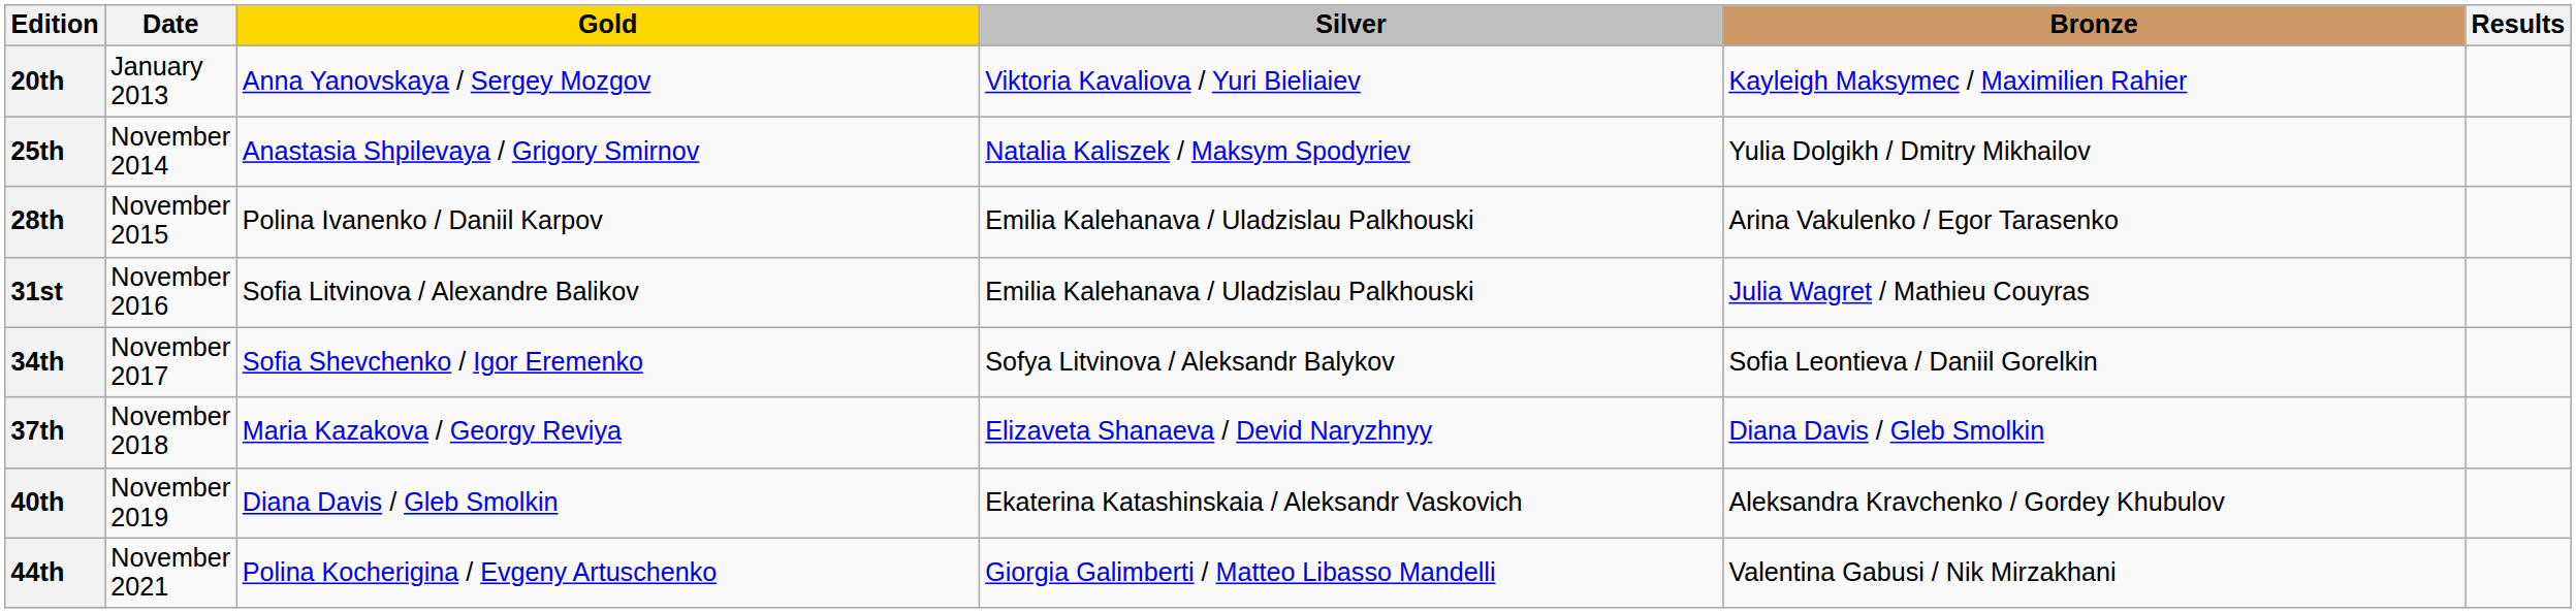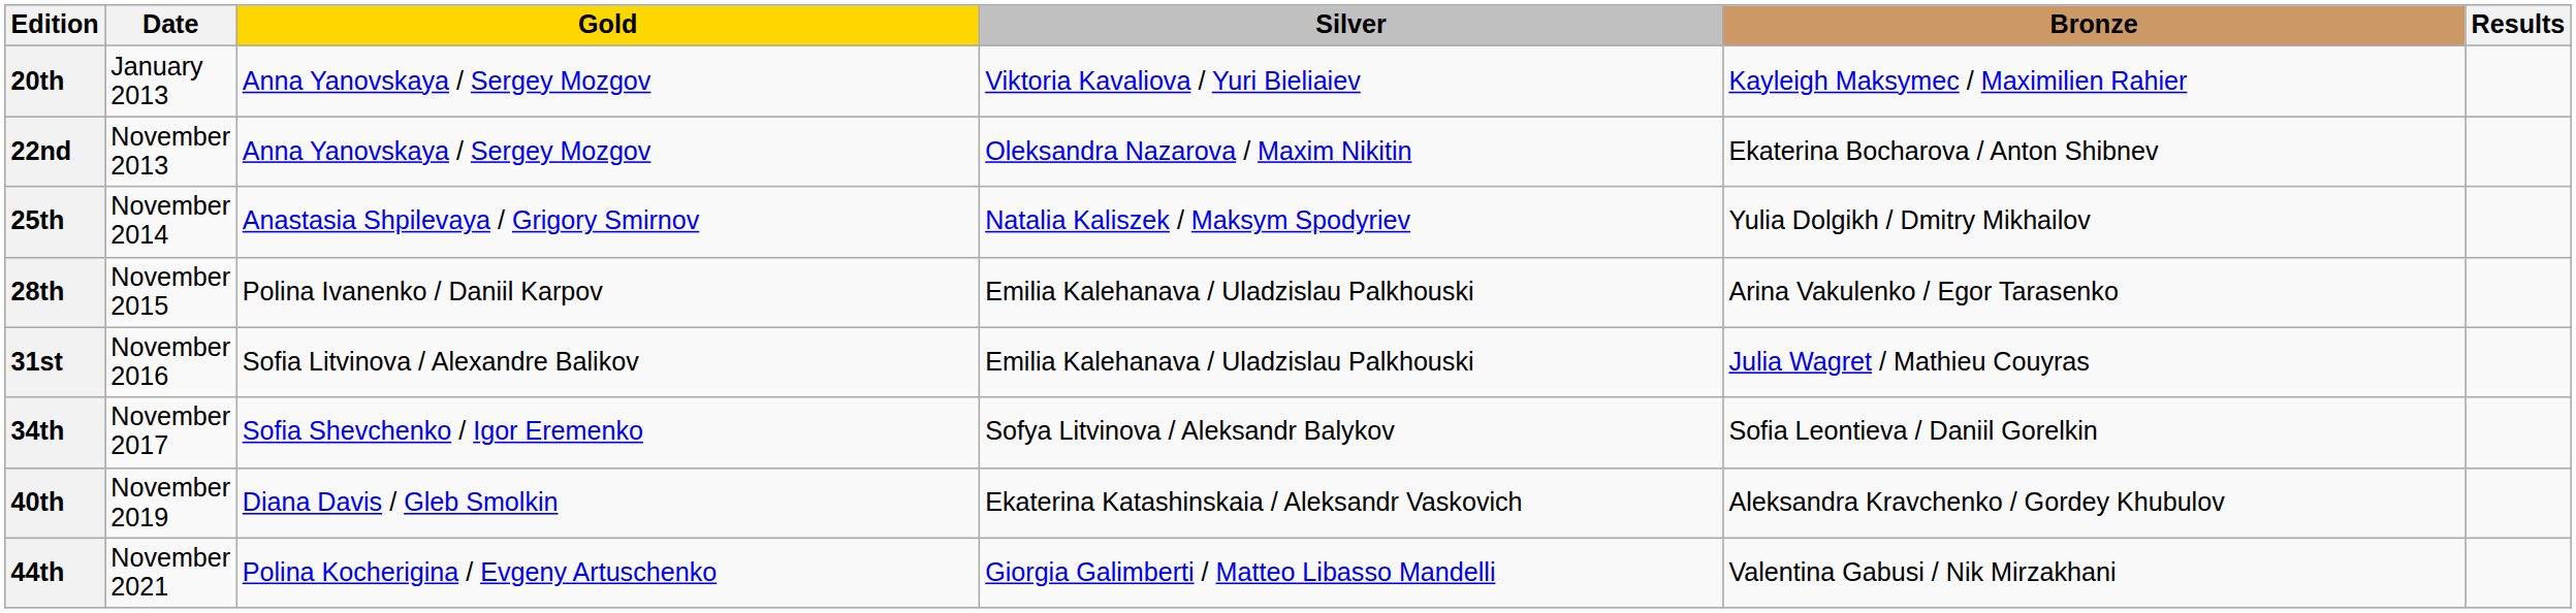 <table class="wikitable unsortable" style="text-align:left; width:100%;">
 <tr>
 <th scope="col" style="text-align:center;">Edition</th>
 <th scope="col" style="text-align:center;">Date</th>
 <td scope="col" style="text-align:center; width:30%; background:gold"><strong>Gold</strong></td>
 <td scope="col" style="text-align:center; width:30%; background:silver"><strong>Silver</strong></td>
 <td scope="col" style="text-align:center; width:30%; background:#c96"><strong>Bronze</strong></td>
 <th scope="col" style="text-align:center;">Results</th>
 </tr>
 <tr>
 <th scope="row" style="text-align:left">20th</th>
 <td>January 2013</td>
 <td> <a href='#'>Anna Yanovskaya</a> / <a href='#'>Sergey Mozgov</a></td>
 <td> <a href='#'>Viktoria Kavaliova</a> / <a href='#'>Yuri Bieliaiev</a></td>
 <td> <a href='#'>Kayleigh Maksymec</a> / <a href='#'>Maximilien Rahier</a></td>
+<td></td>
+</tr>
+<tr>
+<th scope="row" style="text-align:left">22nd</th>
+<td>November 2013</td>
+<td> <a href='#'>Anna Yanovskaya</a> / <a href='#'>Sergey Mozgov</a></td>
+<td> <a href='#'>Oleksandra Nazarova</a> / <a href='#'>Maxim Nikitin</a></td>
+<td> Ekaterina Bocharova / Anton Shibnev</td>
 <td></td>
 </tr>
 <tr>
 <th scope="row" style="text-align:left">25th</th>
 <td>November 2014</td>
 <td> <a href='#'>Anastasia Shpilevaya</a> / <a href='#'>Grigory Smirnov</a></td>
 <td> <a href='#'>Natalia Kaliszek</a> / <a href='#'>Maksym Spodyriev</a></td>
 <td> Yulia Dolgikh / Dmitry Mikhailov</td>
 <td></td>
 </tr>
 <tr>
 <th scope="row" style="text-align:left">28th</th>
 <td>November 2015</td>
 <td> Polina Ivanenko / Daniil Karpov</td>
 <td> Emilia Kalehanava / Uladzislau Palkhouski</td>
 <td> Arina Vakulenko / Egor Tarasenko</td>
 <td></td>
 </tr>
 <tr>
 <th scope="row" style="text-align:left">31st</th>
 <td>November 2016</td>
 <td> Sofia Litvinova / Alexandre Balikov</td>
 <td> Emilia Kalehanava / Uladzislau Palkhouski</td>
 <td> <a href='#'>Julia Wagret</a> / Mathieu Couyras</td>
 <td></td>
 </tr>
 <tr>
 <th scope="row" style="text-align:left">34th</th>
 <td>November 2017</td>
 <td> <a href='#'>Sofia Shevchenko</a> / <a href='#'>Igor Eremenko</a></td>
 <td> Sofya Litvinova / Aleksandr Balykov</td>
 <td> Sofia Leontieva / Daniil Gorelkin</td>
 <td></td>
 </tr>
 <tr>
-<th scope="row" style="text-align:left">37th</th>
-<td>November 2018</td>
-<td> <a href='#'>Maria Kazakova</a> / <a href='#'>Georgy Reviya</a></td>
-<td> <a href='#'>Elizaveta Shanaeva</a> / <a href='#'>Devid Naryzhnyy</a></td>
-<td> <a href='#'>Diana Davis</a> / <a href='#'>Gleb Smolkin</a></td>
-<td></td>
-</tr>
-<tr>
 <th scope="row" style="text-align:left">40th</th>
 <td>November 2019</td>
 <td> <a href='#'>Diana Davis</a> / <a href='#'>Gleb Smolkin</a></td>
 <td> Ekaterina Katashinskaia / Aleksandr Vaskovich</td>
 <td> Aleksandra Kravchenko / Gordey Khubulov</td>
 <td></td>
 </tr>
 <tr>
 <th scope="row" style="text-align:left">44th</th>
 <td>November 2021</td>
 <td> <a href='#'>Polina Kocherigina</a> / <a href='#'>Evgeny Artuschenko</a></td>
 <td> <a href='#'>Giorgia Galimberti</a> / <a href='#'>Matteo Libasso Mandelli</a></td>
 <td> Valentina Gabusi / Nik Mirzakhani</td>
 <td></td>
 </tr>
 </table>
